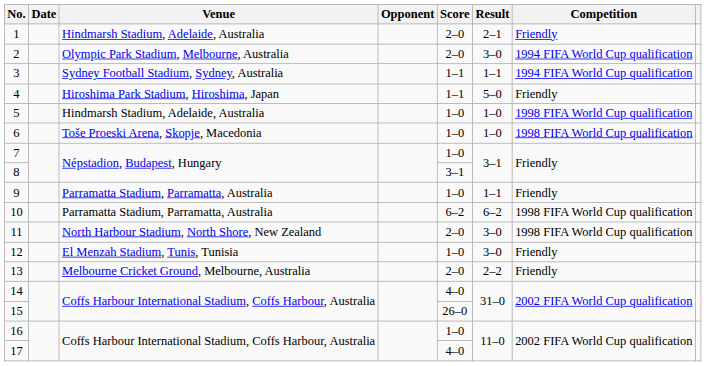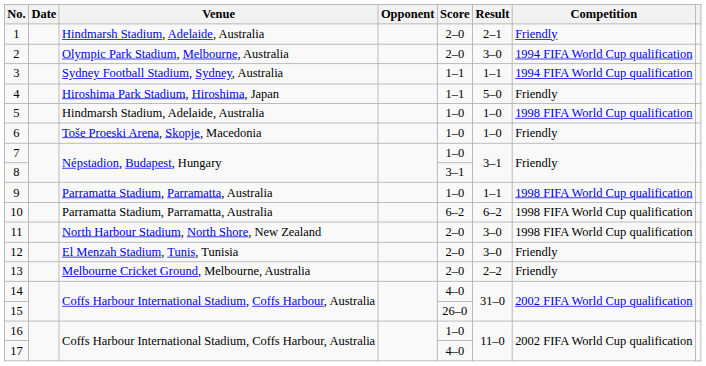 <table class="wikitable sortable">
 <tr>
 <th scope="col">No.</th>
 <th scope="col">Date</th>
 <th scope="col">Venue</th>
 <th scope="col">Opponent</th>
 <th scope="col">Score</th>
 <th scope="col">Result</th>
 <th scope="col">Competition</th>
 <th scope="col" class="unsortable"></th>
 </tr>
 <tr>
 <td style="text-align:center">1</td>
 <td></td>
 <td><a href='#'>Hindmarsh Stadium</a>, <a href='#'>Adelaide</a>, Australia</td>
 <td></td>
 <td style="text-align:center">2–0</td>
 <td style="text-align:center">2–1</td>
 <td><a href='#'>Friendly</a></td>
 <td></td>
 </tr>
 <tr>
 <td style="text-align:center">2</td>
 <td></td>
 <td><a href='#'>Olympic Park Stadium</a>, <a href='#'>Melbourne</a>, Australia</td>
 <td></td>
 <td style="text-align:center">2–0</td>
 <td style="text-align:center">3–0</td>
 <td><a href='#'>1994 FIFA World Cup qualification</a></td>
 <td></td>
 </tr>
 <tr>
 <td style="text-align:center">3</td>
 <td></td>
 <td><a href='#'>Sydney Football Stadium</a>, <a href='#'>Sydney</a>, Australia</td>
 <td></td>
 <td style="text-align:center">1–1</td>
 <td style="text-align:center">1–1</td>
 <td><a href='#'>1994 FIFA World Cup qualification</a></td>
 <td></td>
 </tr>
 <tr>
 <td style="text-align:center">4</td>
 <td></td>
 <td><a href='#'>Hiroshima Park Stadium</a>, <a href='#'>Hiroshima</a>, Japan</td>
 <td></td>
 <td style="text-align:center">1–1</td>
 <td style="text-align:center">5–0</td>
 <td>Friendly</td>
 <td></td>
 </tr>
 <tr>
 <td style="text-align:center">5</td>
 <td></td>
 <td>Hindmarsh Stadium, Adelaide, Australia</td>
 <td></td>
 <td style="text-align:center">1–0</td>
 <td style="text-align:center">1–0</td>
 <td><a href='#'>1998 FIFA World Cup qualification</a></td>
 <td></td>
 </tr>
 <tr>
 <td style="text-align:center">6</td>
 <td></td>
 <td><a href='#'>Toše Proeski Arena</a>, <a href='#'>Skopje</a>, Macedonia</td>
 <td></td>
 <td style="text-align:center">1–0</td>
 <td style="text-align:center">1–0</td>
-<td><a href='#'>1998 FIFA World Cup qualification</a></td>
+<td>Friendly</td>
 <td></td>
 </tr>
 <tr>
 <td style="text-align:center">7</td>
 <td rowspan="2"></td>
 <td rowspan="2"><a href='#'>Népstadion</a>, <a href='#'>Budapest</a>, Hungary</td>
 <td rowspan="2"></td>
 <td style="text-align:center">1–0</td>
 <td rowspan="2" style="text-align:center">3–1</td>
 <td rowspan="2">Friendly</td>
 <td rowspan="2"></td>
 </tr>
 <tr>
 <td style="text-align:center">8</td>
 <td style="text-align:center">3–1</td>
 </tr>
 <tr>
 <td style="text-align:center">9</td>
 <td></td>
 <td><a href='#'>Parramatta Stadium</a>, <a href='#'>Parramatta</a>, Australia</td>
 <td></td>
 <td style="text-align:center">1–0</td>
 <td style="text-align:center">1–1</td>
-<td>Friendly</td>
+<td><a href='#'>1998 FIFA World Cup qualification</a></td>
 <td></td>
 </tr>
 <tr>
 <td style="text-align:center">10</td>
 <td></td>
 <td>Parramatta Stadium, Parramatta, Australia</td>
 <td></td>
 <td style="text-align:center">6–2</td>
 <td style="text-align:center">6–2</td>
 <td>1998 FIFA World Cup qualification</td>
 <td></td>
 </tr>
 <tr>
 <td style="text-align:center">11</td>
 <td></td>
 <td><a href='#'>North Harbour Stadium</a>, <a href='#'>North Shore</a>, New Zealand</td>
 <td></td>
 <td style="text-align:center">2–0</td>
 <td style="text-align:center">3–0</td>
 <td>1998 FIFA World Cup qualification</td>
 <td></td>
 </tr>
 <tr>
 <td style="text-align:center">12</td>
 <td></td>
 <td><a href='#'>El Menzah Stadium</a>, <a href='#'>Tunis</a>, Tunisia</td>
 <td></td>
-<td style="text-align:center">1–0</td>
+<td style="text-align:center">2–0</td>
 <td style="text-align:center">3–0</td>
 <td>Friendly</td>
 <td></td>
 </tr>
 <tr>
 <td style="text-align:center">13</td>
 <td></td>
 <td><a href='#'>Melbourne Cricket Ground</a>, Melbourne, Australia</td>
 <td></td>
 <td style="text-align:center">2–0</td>
 <td style="text-align:center">2–2</td>
 <td>Friendly</td>
 <td></td>
 </tr>
 <tr>
 <td style="text-align:center">14</td>
 <td rowspan="2"></td>
 <td rowspan="2"><a href='#'>Coffs Harbour International Stadium</a>, <a href='#'>Coffs Harbour</a>, Australia</td>
 <td rowspan="2"></td>
 <td style="text-align:center">4–0</td>
 <td rowspan="2" style="text-align:center">31–0</td>
 <td rowspan="2"><a href='#'>2002 FIFA World Cup qualification</a></td>
 <td rowspan="2"></td>
 </tr>
 <tr>
 <td style="text-align:center">15</td>
 <td style="text-align:center">26–0</td>
 </tr>
 <tr>
 <td style="text-align:center">16</td>
 <td rowspan="2"></td>
 <td rowspan="2">Coffs Harbour International Stadium, Coffs Harbour, Australia</td>
 <td rowspan="2"></td>
 <td style="text-align:center">1–0</td>
 <td rowspan="2" style="text-align:center">11–0</td>
 <td rowspan="2">2002 FIFA World Cup qualification</td>
 <td rowspan="2"></td>
 </tr>
 <tr>
 <td style="text-align:center">17</td>
 <td style="text-align:center">4–0</td>
 </tr>
 </table>
